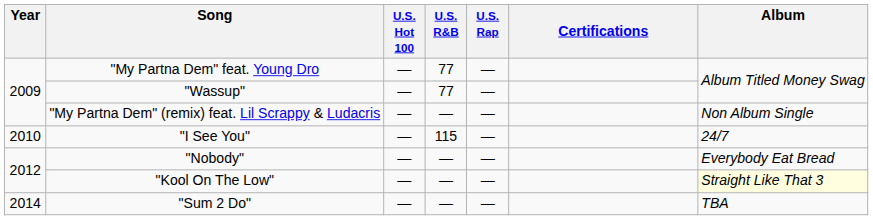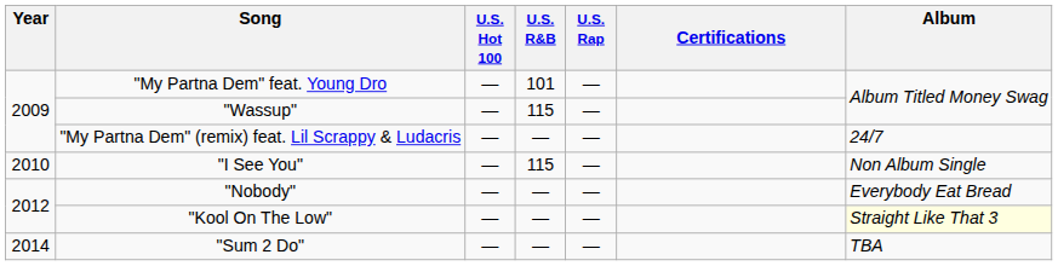 <table class="wikitable">
 <tr>
 <th align="center" valign="top" width="40">Year</th>
 <th align="left" valign="top">Song</th>
 <th align="center" valign="top" width="40"><small><a href='#'>U.S. Hot 100</a></small></th>
 <th align="center" valign="top" width="40"><small><a href='#'>U.S. R&B</a></small></th>
 <th align="center" valign="top" width="40"><small><a href='#'>U.S. Rap</a></small></th>
 <th scope="col" rowspan="1" style="width:13em;"><a href='#'>Certifications</a></th>
 <th align="left" valign="top">Album</th>
 </tr>
 <tr>
 <td align="center" rowspan="3">2009</td>
 <td align="center" rowspan="1">"My Partna Dem" feat. <a href='#'>Young Dro</a></td>
 <td align="center" valign="top">—</td>
-<td align="center" valign="top">77</td>
+<td align="center" valign="top">101</td>
 <td align="center" valign="top">—</td>
 <td></td>
 <td align="left" rowspan="2"><em>Album Titled Money Swag</em></td>
 </tr>
 <tr>
 <td align="center" rowspan="1">"Wassup"</td>
 <td align="center" valign="top">—</td>
-<td align="center" valign="top">77</td>
+<td align="center" valign="top">115</td>
 <td align="center" valign="top">—</td>
 <td></td>
 </tr>
 <tr>
 <td align="center" rowspan="1">"My Partna Dem" (remix) feat. <a href='#'>Lil Scrappy</a> & <a href='#'>Ludacris</a></td>
 <td align="center" valign="top">—</td>
 <td align="center" valign="top">—</td>
 <td align="center" valign="top">—</td>
 <td></td>
-<td align="left" rowspan="1"><em>Non Album Single</em></td>
+<td align="left" rowspan="1"><em>24/7</em></td>
 </tr>
 <tr>
 <td align="center" rowspan="1">2010</td>
 <td align="center" rowspan="1">"I See You"</td>
 <td align="center" valign="top">—</td>
 <td align="center" valign="top">115</td>
 <td align="center" valign="top">—</td>
 <td></td>
-<td align="left" rowspan="1"><em>24/7</em></td>
+<td align="left" rowspan="1"><em>Non Album Single</em></td>
 </tr>
 <tr>
 <td align="center" rowspan="2">2012</td>
 <td align="center" rowspan="1">"Nobody"</td>
 <td align="center" valign="top">—</td>
 <td align="center" valign="top">—</td>
 <td align="center" valign="top">—</td>
 <td></td>
 <td align="left" rowspan="1"><em>Everybody Eat Bread</em></td>
 </tr>
 <tr>
 <td align="center" rowspan="1">"Kool On The Low"</td>
 <td align="center" valign="top">—</td>
 <td align="center" valign="top">—</td>
 <td align="center" valign="top">—</td>
 <td></td>
 <td align="left" rowspan="1" style="background: lightyellow;"><em>Straight Like That 3</em></td>
 </tr>
 <tr>
 <td align="center" rowspan="1">2014</td>
 <td align="center" rowspan="1">"Sum 2 Do"</td>
 <td align="center" valign="top">—</td>
 <td align="center" valign="top">—</td>
 <td align="center" valign="top">—</td>
 <td></td>
 <td align="left" rowspan="1"><em>TBA</em></td>
 </tr>
 </table>
